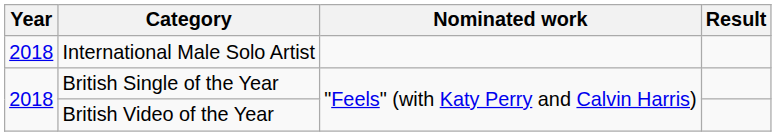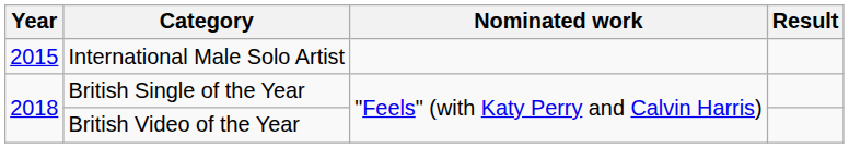 <table class="wikitable">
 <tr>
 <th>Year</th>
 <th>Category</th>
 <th>Nominated work</th>
 <th>Result</th>
 </tr>
 <tr>
-<td rowspan=1><a href='#'>2018</a></td>
+<td rowspan=1><a href='#'>2015</a></td>
 <td>International Male Solo Artist</td>
 <td></td>
 <td></td>
 </tr>
 <tr>
 <td rowspan=2><a href='#'>2018</a></td>
 <td>British Single of the Year</td>
 <td rowspan=2>"<a href='#'>Feels</a>" (with <a href='#'>Katy Perry</a> and <a href='#'>Calvin Harris</a>)</td>
 <td></td>
 </tr>
 <tr>
 <td>British Video of the Year</td>
 <td></td>
 </tr>
 </table>
